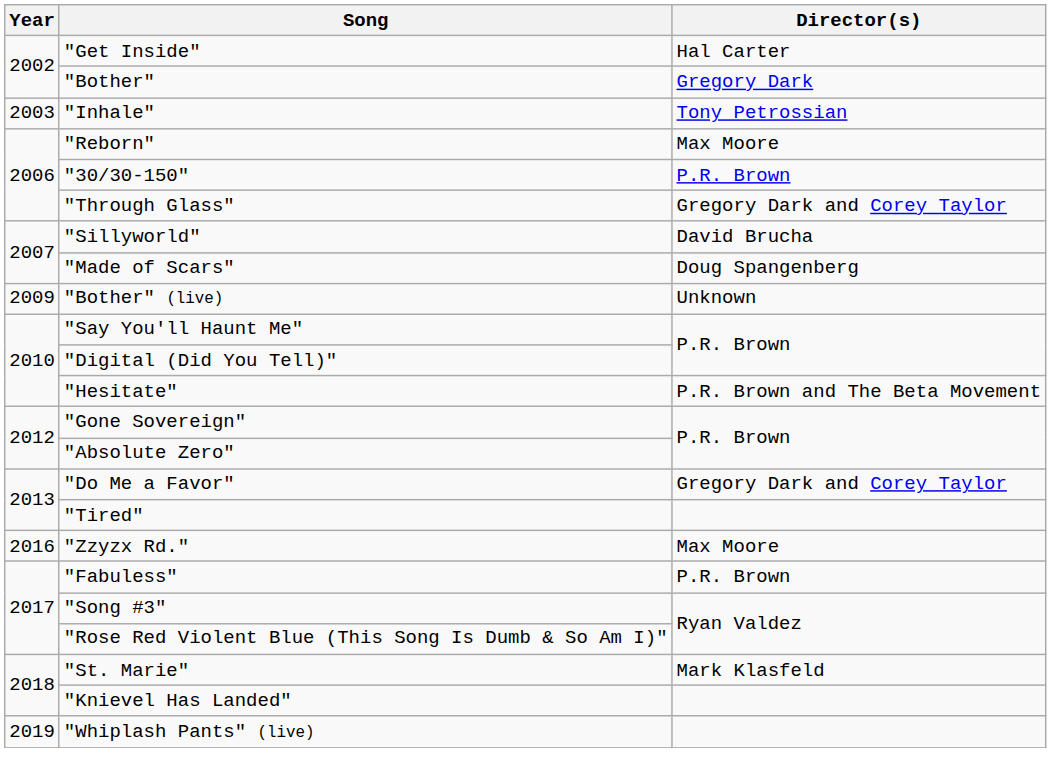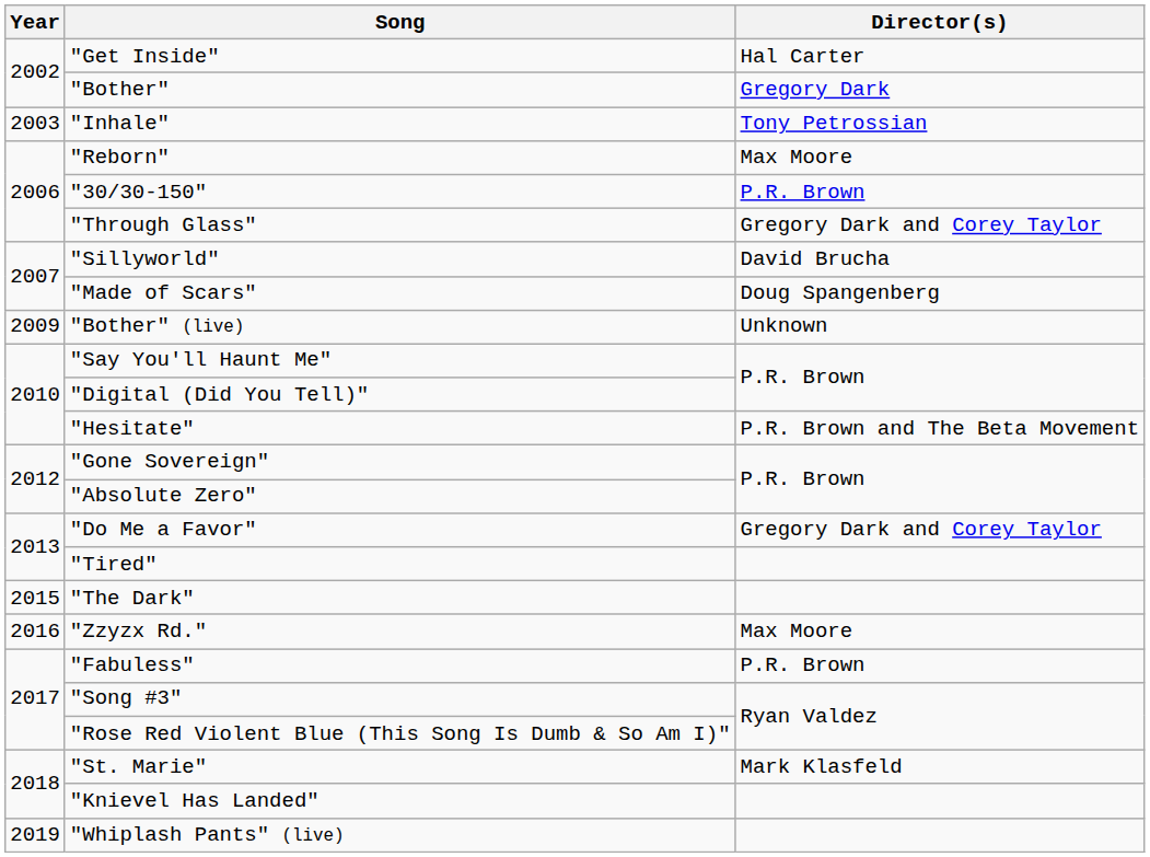 <table class="wikitable">
 <tr>
 <th>Year</th>
 <th>Song</th>
 <th>Director(s)</th>
 </tr>
 <tr>
 <td style="text-align:center;" rowspan="2">2002</td>
 <td>"Get Inside"</td>
 <td>Hal Carter</td>
 </tr>
 <tr>
 <td>"Bother"</td>
 <td><a href='#'>Gregory Dark</a></td>
 </tr>
 <tr>
 <td style="text-align:center;">2003</td>
 <td>"Inhale"</td>
 <td><a href='#'>Tony Petrossian</a></td>
 </tr>
 <tr>
 <td style="text-align:center;" rowspan="3">2006</td>
 <td>"Reborn"</td>
 <td>Max Moore</td>
 </tr>
 <tr>
 <td>"30/30-150"</td>
 <td><a href='#'>P.R. Brown</a></td>
 </tr>
 <tr>
 <td>"Through Glass"</td>
 <td>Gregory Dark and <a href='#'>Corey Taylor</a></td>
 </tr>
 <tr>
 <td style="text-align:center;" rowspan="2">2007</td>
 <td>"Sillyworld"</td>
 <td>David Brucha</td>
 </tr>
 <tr>
 <td>"Made of Scars"</td>
 <td>Doug Spangenberg</td>
 </tr>
 <tr>
 <td style="text-align:center;">2009</td>
 <td>"Bother" <small>(live)</small></td>
 <td>Unknown</td>
 </tr>
 <tr>
 <td style="text-align:center;" rowspan="3">2010</td>
 <td>"Say You'll Haunt Me"</td>
 <td rowspan="2">P.R. Brown</td>
 </tr>
 <tr>
 <td>"Digital (Did You Tell)"</td>
 </tr>
 <tr>
 <td>"Hesitate"</td>
 <td>P.R. Brown and The Beta Movement</td>
 </tr>
 <tr>
 <td style="text-align:center;" rowspan="2">2012</td>
 <td>"Gone Sovereign"</td>
 <td rowspan="2">P.R. Brown</td>
 </tr>
 <tr>
 <td>"Absolute Zero"</td>
 </tr>
 <tr>
 <td style="text-align:center;" rowspan="2">2013</td>
 <td>"Do Me a Favor"</td>
 <td>Gregory Dark and <a href='#'>Corey Taylor</a></td>
 </tr>
 <tr>
 <td>"Tired"</td>
 <td></td>
 </tr>
 <tr>
+<td>2015</td>
+<td>"The Dark"</td>
+<td></td>
+</tr>
+<tr>
 <td>2016</td>
 <td>"Zzyzx Rd."</td>
 <td>Max Moore</td>
 </tr>
 <tr>
 <td style="text-align:center;" rowspan="3">2017</td>
 <td>"Fabuless"</td>
 <td>P.R. Brown</td>
 </tr>
 <tr>
 <td>"Song #3"</td>
 <td rowspan="2">Ryan Valdez</td>
 </tr>
 <tr>
 <td>"Rose Red Violent Blue (This Song Is Dumb & So Am I)"</td>
 </tr>
 <tr>
 <td style="text-align:center;" rowspan="2">2018</td>
 <td>"St. Marie"</td>
 <td>Mark Klasfeld</td>
 </tr>
 <tr>
 <td>"Knievel Has Landed"</td>
 <td></td>
 </tr>
 <tr>
 <td>2019</td>
 <td>"Whiplash Pants" <small>(live)</small></td>
 <td></td>
 </tr>
 </table>
